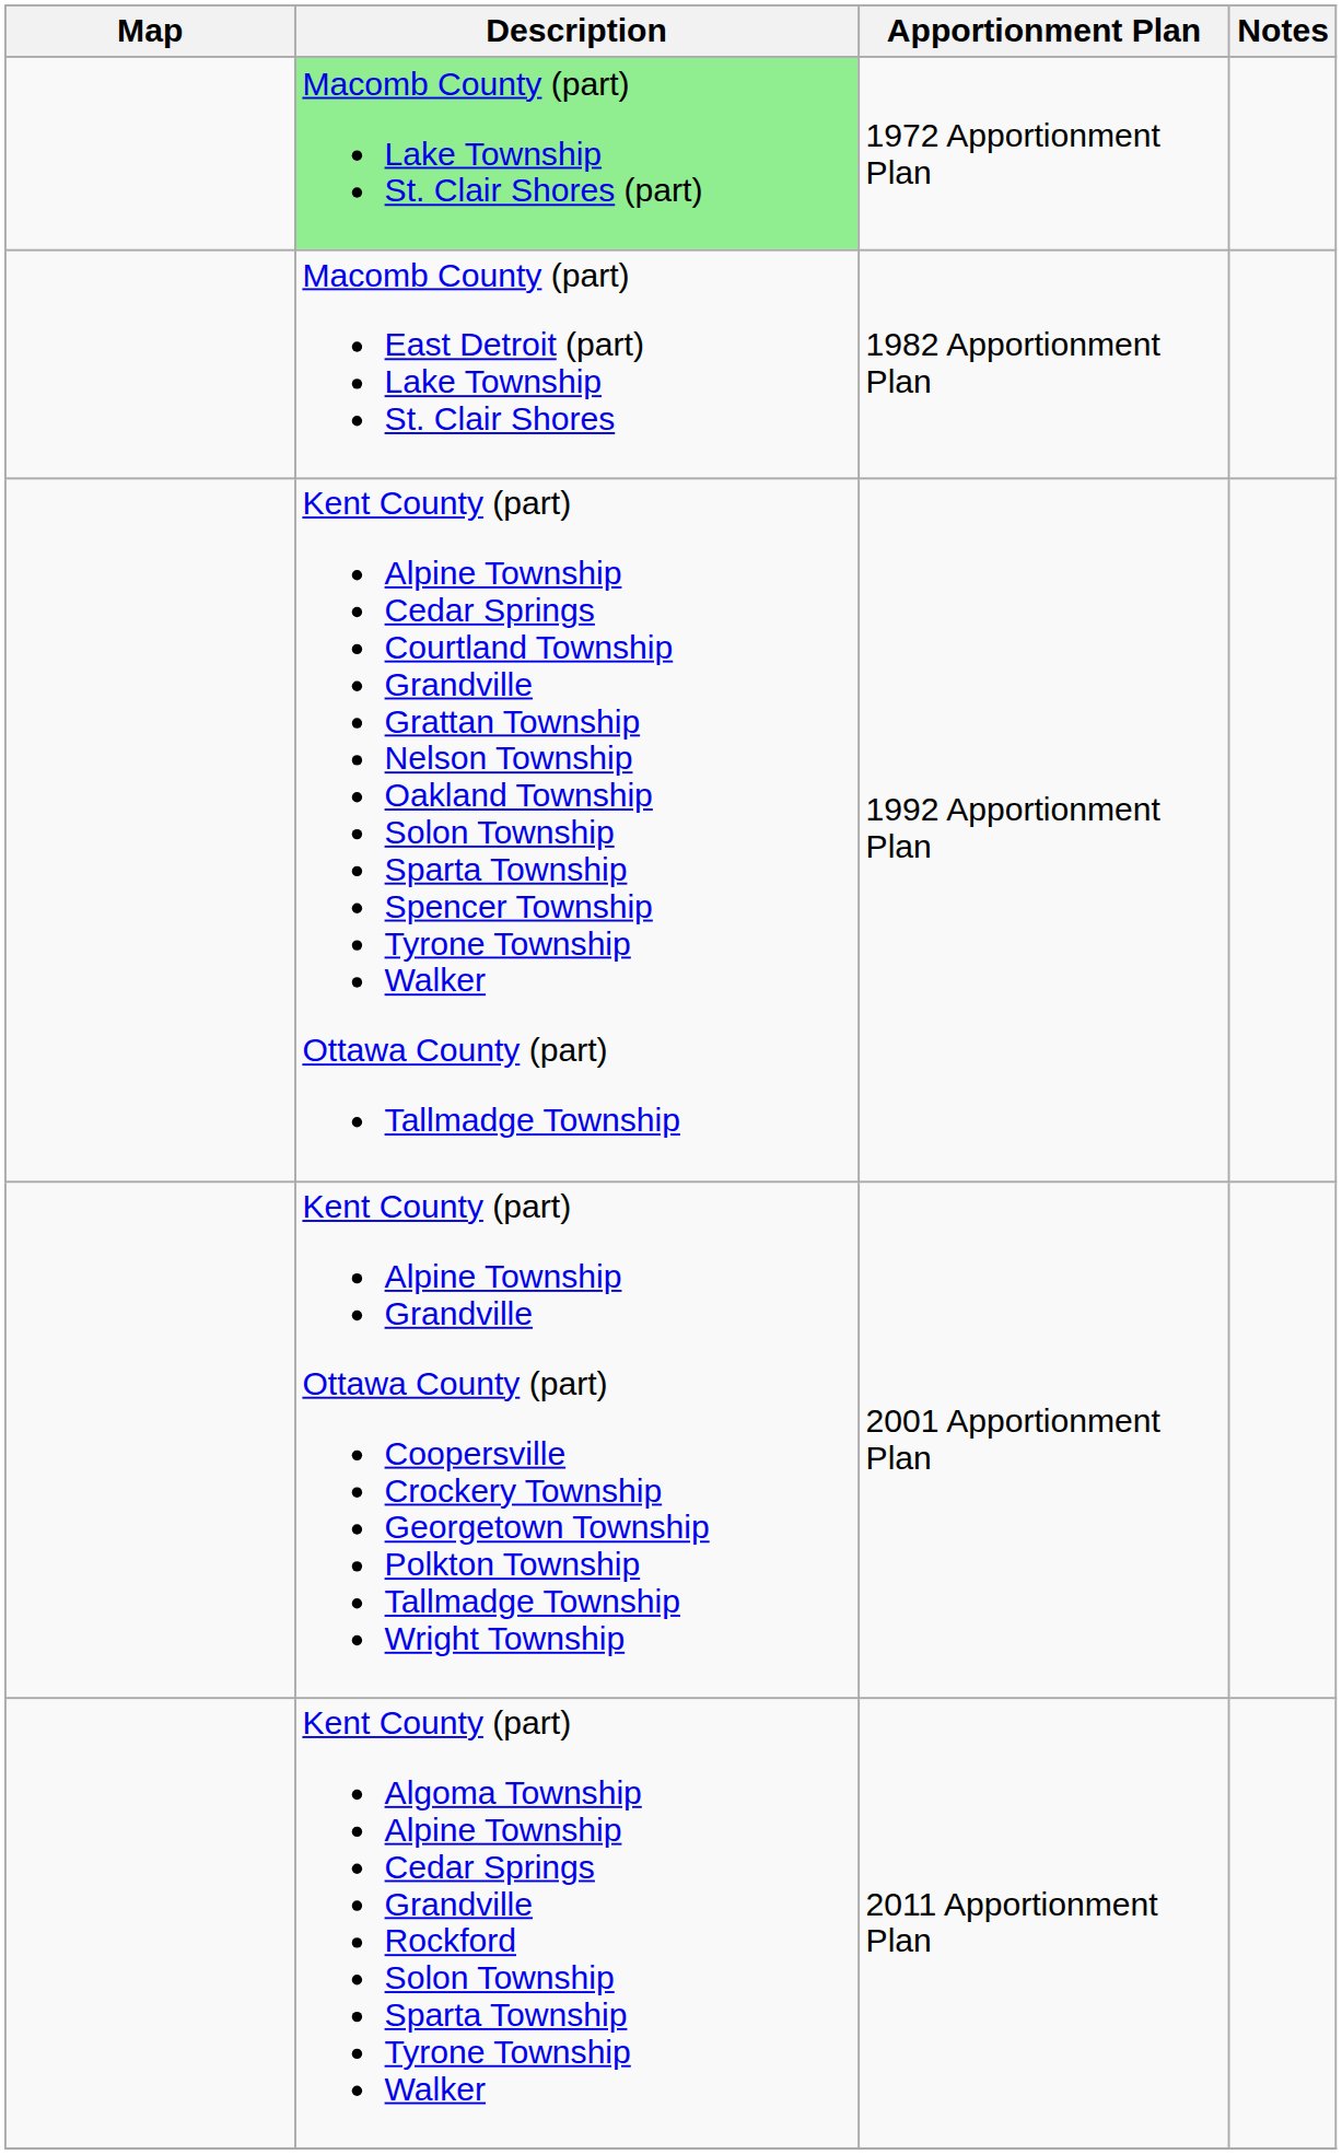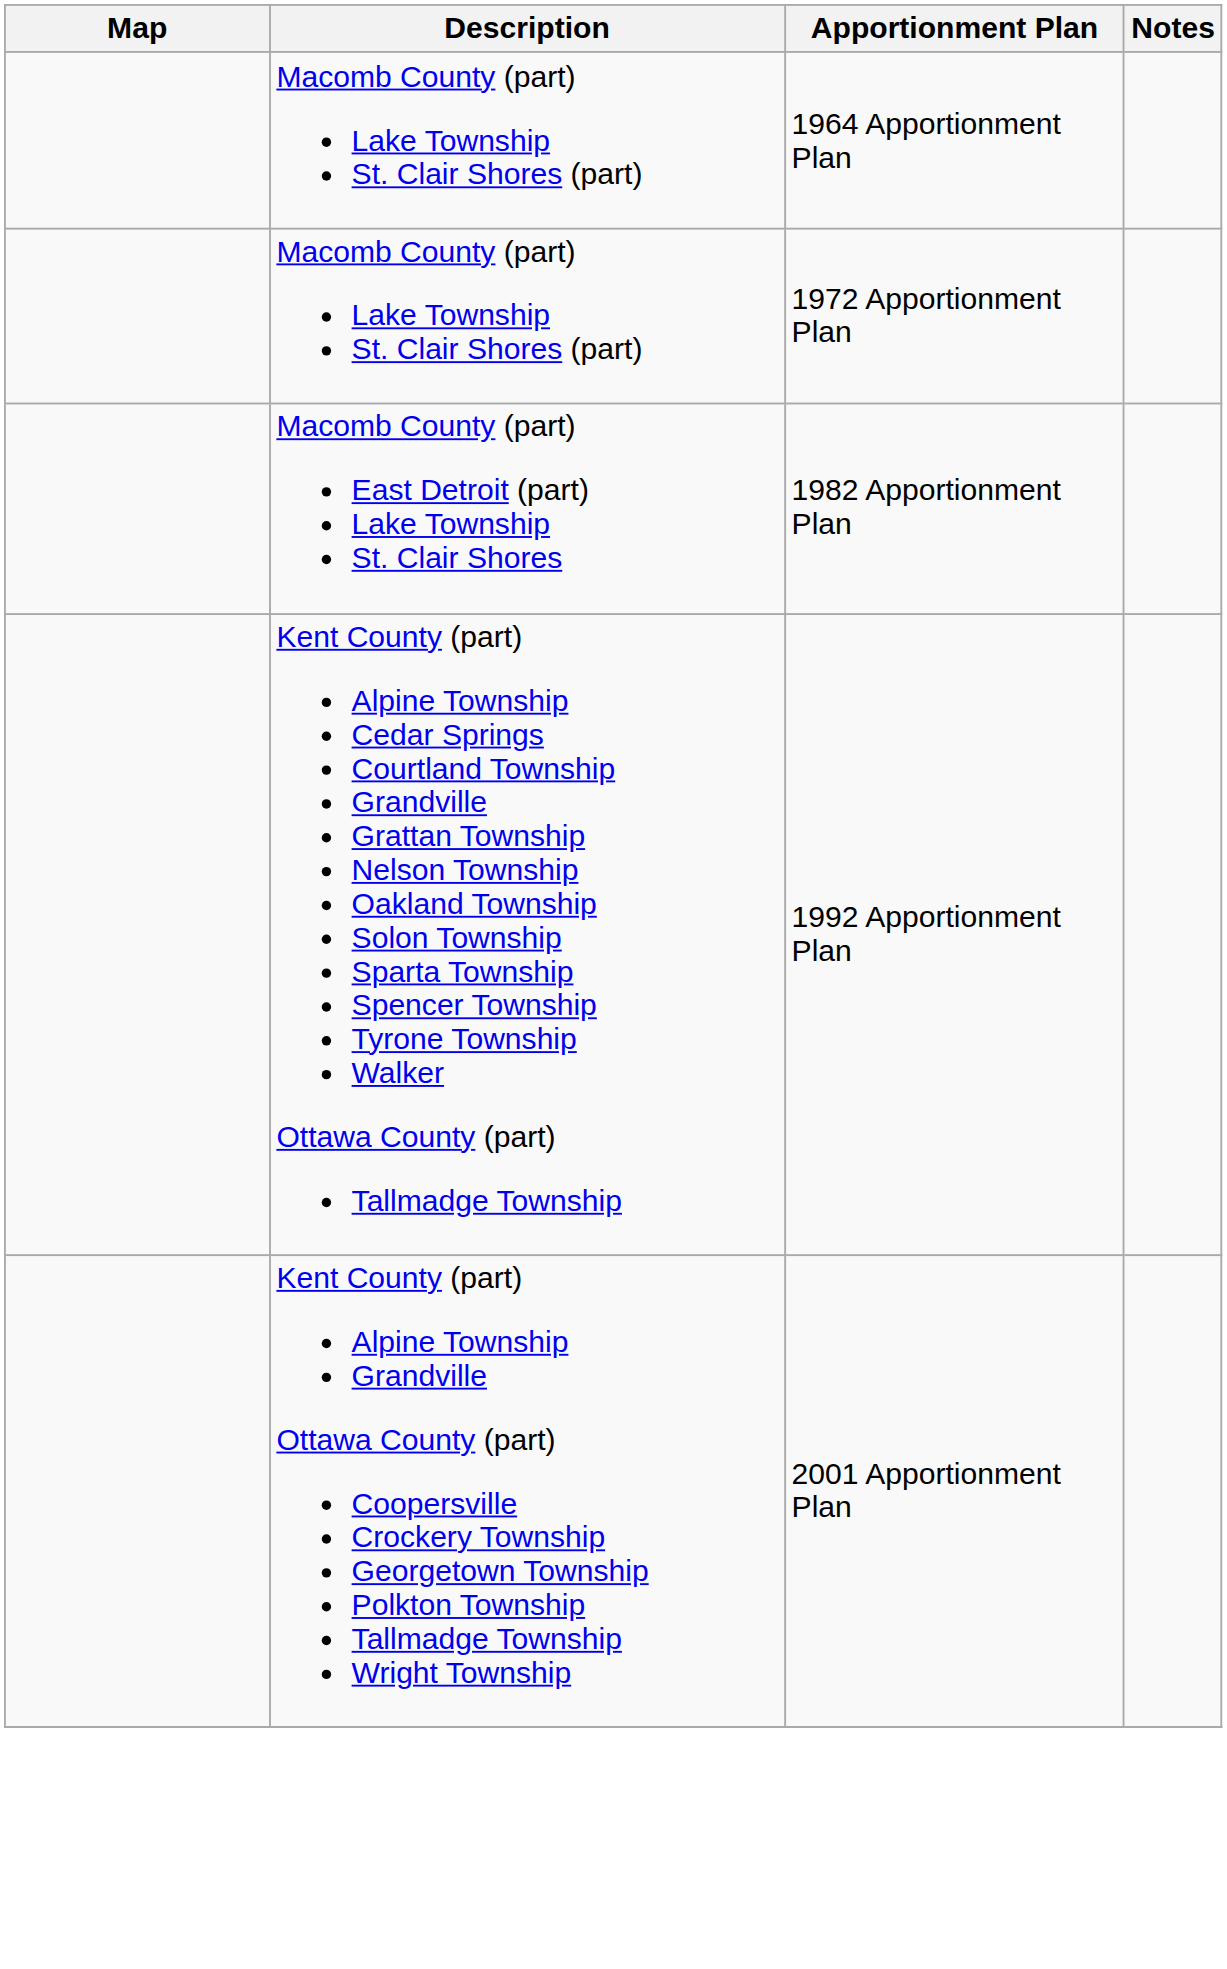 <table class="wikitable sortable">
 <tr>
 <th style="width:100pt;">Map</th>
 <th style="width:200pt;">Description</th>
 <th style="width:130pt;">Apportionment Plan</th>
 <th style="width:15pt;">Notes</th>
 </tr>
 <tr>
 <td></td>
-<td style="background: lightgreen;"><a href='#'>Macomb County</a> (part)<br><ul><li><a href='#'>Lake Township</a></li><li><a href='#'>St. Clair Shores</a> (part)</li></ul></td>
+<td><a href='#'>Macomb County</a> (part)<br><ul><li><a href='#'>Lake Township</a></li><li><a href='#'>St. Clair Shores</a> (part)</li></ul></td>
+<td>1964 Apportionment Plan</td>
+<td></td>
+</tr>
+<tr>
+<td></td>
+<td><a href='#'>Macomb County</a> (part)<br><ul><li><a href='#'>Lake Township</a></li><li><a href='#'>St. Clair Shores</a> (part)</li></ul></td>
 <td>1972 Apportionment Plan</td>
 <td></td>
 </tr>
 <tr>
 <td></td>
 <td><a href='#'>Macomb County</a> (part)<br><ul><li><a href='#'>East Detroit</a> (part)</li><li><a href='#'>Lake Township</a></li><li><a href='#'>St. Clair Shores</a></li></ul></td>
 <td>1982 Apportionment Plan</td>
 <td></td>
 </tr>
 <tr>
 <td></td>
 <td><a href='#'>Kent County</a> (part)<br><ul><li><a href='#'>Alpine Township</a></li><li><a href='#'>Cedar Springs</a></li><li><a href='#'>Courtland Township</a></li><li><a href='#'>Grandville</a></li><li><a href='#'>Grattan Township</a></li><li><a href='#'>Nelson Township</a></li><li><a href='#'>Oakland Township</a></li><li><a href='#'>Solon Township</a></li><li><a href='#'>Sparta Township</a></li><li><a href='#'>Spencer Township</a></li><li><a href='#'>Tyrone Township</a></li><li><a href='#'>Walker</a></li></ul><a href='#'>Ottawa County</a> (part)<ul><li><a href='#'>Tallmadge Township</a></li></ul></td>
 <td>1992 Apportionment Plan</td>
 <td></td>
 </tr>
 <tr>
 <td></td>
 <td><a href='#'>Kent County</a> (part)<br><ul><li><a href='#'>Alpine Township</a></li><li><a href='#'>Grandville</a></li></ul><a href='#'>Ottawa County</a> (part)<ul><li><a href='#'>Coopersville</a></li><li><a href='#'>Crockery Township</a></li><li><a href='#'>Georgetown Township</a></li><li><a href='#'>Polkton Township</a></li><li><a href='#'>Tallmadge Township</a></li><li><a href='#'>Wright Township</a></li></ul></td>
 <td>2001 Apportionment Plan</td>
 <td></td>
 </tr>
 <tr>
-<td></td>
-<td><a href='#'>Kent County</a> (part)<br><ul><li><a href='#'>Algoma Township</a></li><li><a href='#'>Alpine Township</a></li><li><a href='#'>Cedar Springs</a></li><li><a href='#'>Grandville</a></li><li><a href='#'>Rockford</a></li><li><a href='#'>Solon Township</a></li><li><a href='#'>Sparta Township</a></li><li><a href='#'>Tyrone Township</a></li><li><a href='#'>Walker</a></li></ul></td>
-<td>2011 Apportionment Plan</td>
-<td></td>
-</tr>
-<tr>
 </tr>
 </table>
